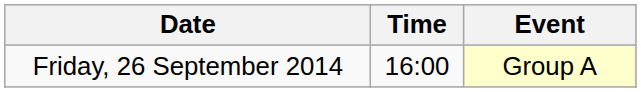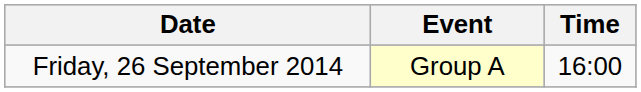 <table class = "wikitable" style="text-align:center;">
 <tr>
 <th width=220>Date</th>
+<th width=100>Event</th>
 <th width=50>Time</th>
-<th width=100>Event</th>
 </tr>
 <tr>
 <td>Friday, 26 September 2014</td>
+<td bgcolor=ffffcc>Group A</td>
 <td>16:00</td>
-<td bgcolor=ffffcc>Group A</td>
 </tr>
 </table>
